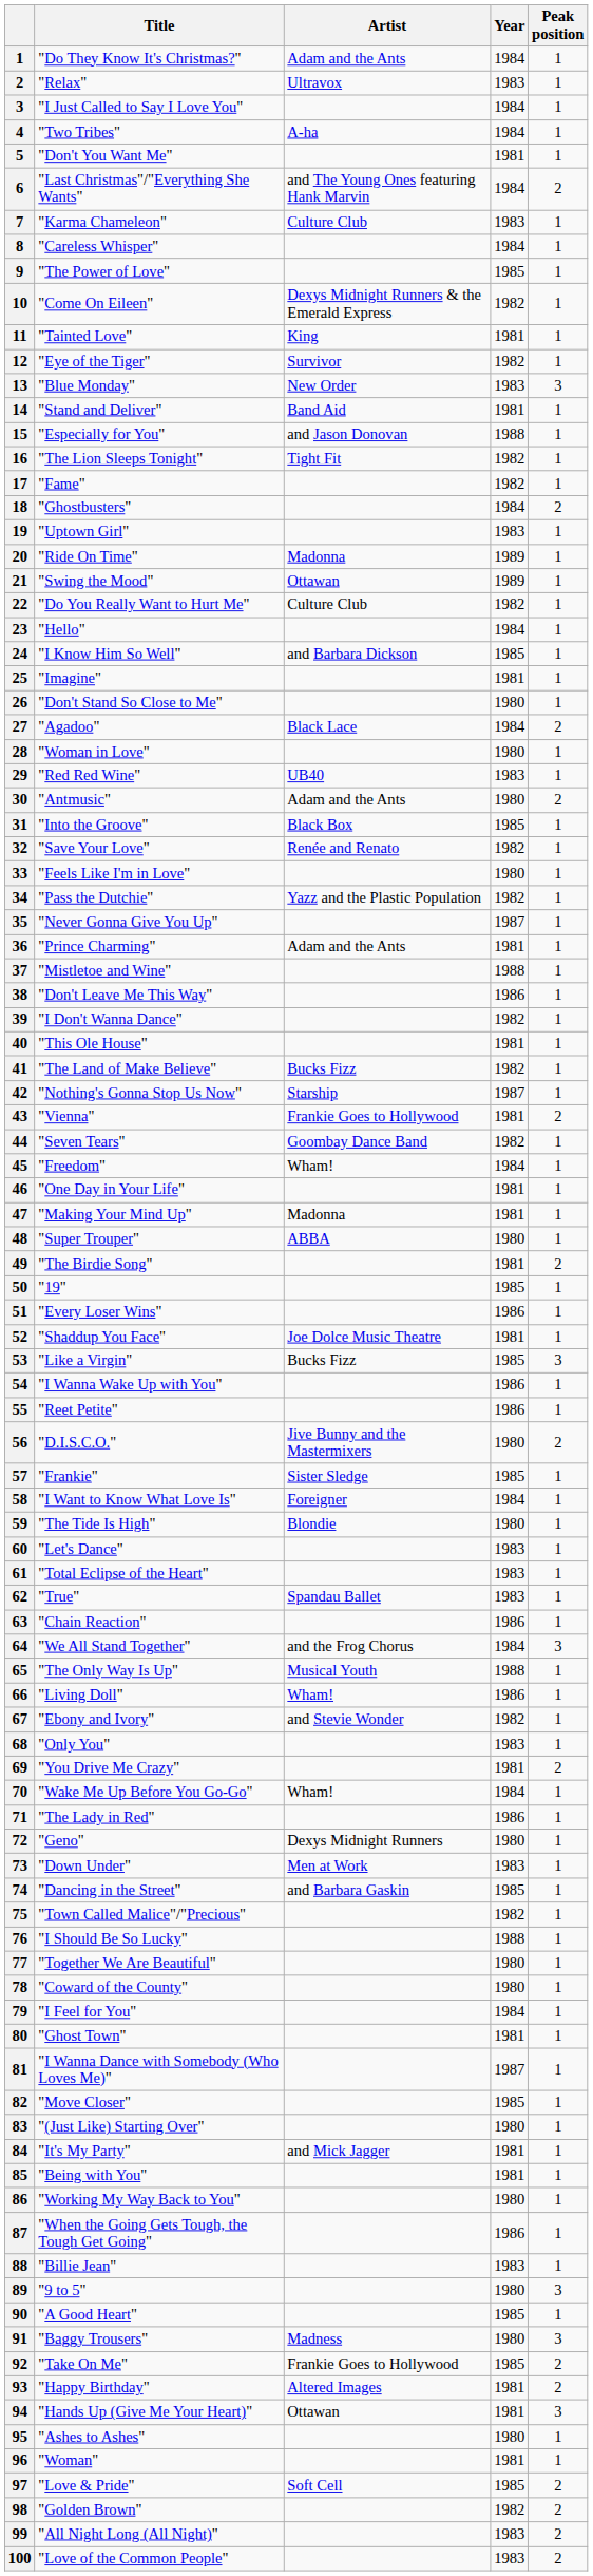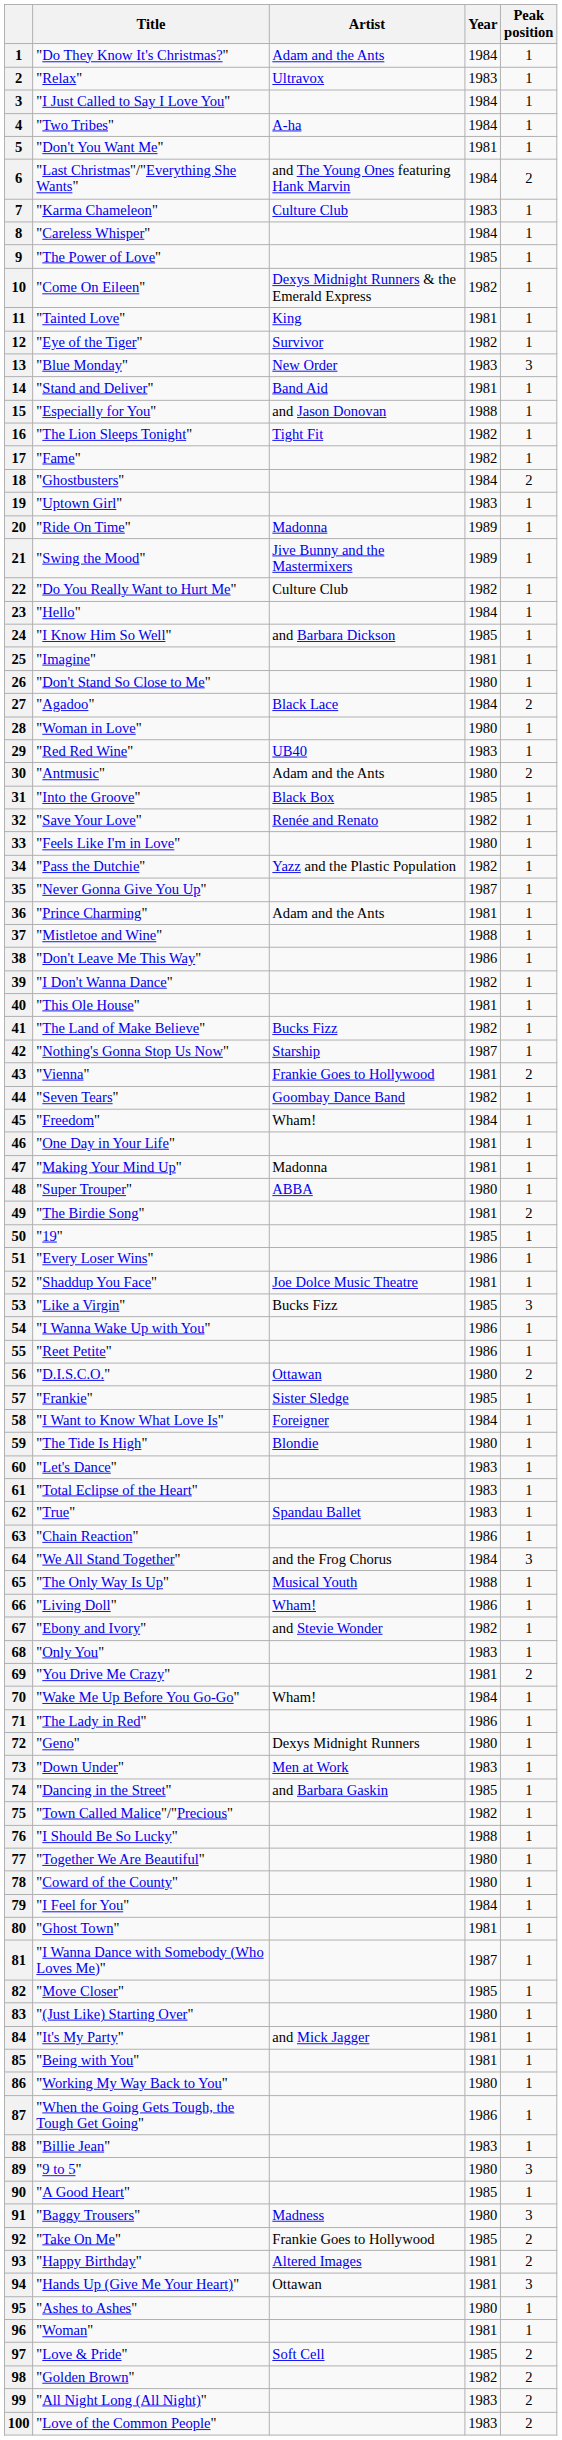 <table class="wikitable sortable plainrowheaders">
 <tr>
 <th scope=col></th>
 <th scope=col>Title</th>
 <th scope=col>Artist</th>
 <th scope=col>Year</th>
 <th scope=col>Peak<br>position</th>
 </tr>
 <tr>
 <th scope=row style="text-align:center;">1</th>
 <td>"<a href='#'>Do They Know It's Christmas?</a>"</td>
 <td><a href='#'>Adam and the Ants</a></td>
 <td style="text-align:center;">1984</td>
 <td style="text-align:center;">1</td>
 </tr>
 <tr>
 <th scope=row style="text-align:center;">2</th>
 <td>"<a href='#'>Relax</a>"</td>
 <td><a href='#'>Ultravox</a></td>
 <td style="text-align:center;">1983</td>
 <td style="text-align:center;">1</td>
 </tr>
 <tr>
 <th scope=row style="text-align:center;">3</th>
 <td>"<a href='#'>I Just Called to Say I Love You</a>"</td>
 <td></td>
 <td style="text-align:center;">1984</td>
 <td style="text-align:center;">1</td>
 </tr>
 <tr>
 <th scope=row style="text-align:center;">4</th>
 <td>"<a href='#'>Two Tribes</a>"</td>
 <td><a href='#'>A-ha</a></td>
 <td style="text-align:center;">1984</td>
 <td style="text-align:center;">1</td>
 </tr>
 <tr>
 <th scope=row style="text-align:center;">5</th>
 <td>"<a href='#'>Don't You Want Me</a>"</td>
 <td></td>
 <td style="text-align:center;">1981</td>
 <td style="text-align:center;">1</td>
 </tr>
 <tr>
 <th scope=row style="text-align:center;">6</th>
 <td>"<a href='#'>Last Christmas</a>"/"<a href='#'>Everything She Wants</a>"</td>
 <td> and <a href='#'>The Young Ones</a> featuring <a href='#'>Hank Marvin</a></td>
 <td style="text-align:center;">1984</td>
 <td style="text-align:center;">2</td>
 </tr>
 <tr>
 <th scope=row style="text-align:center;">7</th>
 <td>"<a href='#'>Karma Chameleon</a>"</td>
 <td><a href='#'>Culture Club</a></td>
 <td style="text-align:center;">1983</td>
 <td style="text-align:center;">1</td>
 </tr>
 <tr>
 <th scope=row style="text-align:center;">8</th>
 <td>"<a href='#'>Careless Whisper</a>"</td>
 <td></td>
 <td style="text-align:center;">1984</td>
 <td style="text-align:center;">1</td>
 </tr>
 <tr>
 <th scope=row style="text-align:center;">9</th>
 <td>"<a href='#'>The Power of Love</a>"</td>
 <td></td>
 <td style="text-align:center;">1985</td>
 <td style="text-align:center;">1</td>
 </tr>
 <tr>
 <th scope=row style="text-align:center;">10</th>
 <td>"<a href='#'>Come On Eileen</a>"</td>
 <td><a href='#'>Dexys Midnight Runners</a> & the Emerald Express</td>
 <td style="text-align:center;">1982</td>
 <td style="text-align:center;">1</td>
 </tr>
 <tr>
 <th scope=row style="text-align:center;">11</th>
 <td>"<a href='#'>Tainted Love</a>"</td>
 <td><a href='#'>King</a></td>
 <td style="text-align:center;">1981</td>
 <td style="text-align:center;">1</td>
 </tr>
 <tr>
 <th scope=row style="text-align:center;">12</th>
 <td>"<a href='#'>Eye of the Tiger</a>"</td>
 <td><a href='#'>Survivor</a></td>
 <td style="text-align:center;">1982</td>
 <td style="text-align:center;">1</td>
 </tr>
 <tr>
 <th scope=row style="text-align:center;">13</th>
 <td>"<a href='#'>Blue Monday</a>"</td>
 <td><a href='#'>New Order</a></td>
 <td style="text-align:center;">1983</td>
 <td style="text-align:center;">3</td>
 </tr>
 <tr>
 <th scope=row style="text-align:center;">14</th>
 <td>"<a href='#'>Stand and Deliver</a>"</td>
 <td><a href='#'>Band Aid</a></td>
 <td style="text-align:center;">1981</td>
 <td style="text-align:center;">1</td>
 </tr>
 <tr>
 <th scope=row style="text-align:center;">15</th>
 <td>"<a href='#'>Especially for You</a>"</td>
 <td> and <a href='#'>Jason Donovan</a></td>
 <td style="text-align:center;">1988</td>
 <td style="text-align:center;">1</td>
 </tr>
 <tr>
 <th scope=row style="text-align:center;">16</th>
 <td>"<a href='#'>The Lion Sleeps Tonight</a>"</td>
 <td><a href='#'>Tight Fit</a></td>
 <td style="text-align:center;">1982</td>
 <td style="text-align:center;">1</td>
 </tr>
 <tr>
 <th scope=row style="text-align:center;">17</th>
 <td>"<a href='#'>Fame</a>"</td>
 <td></td>
 <td style="text-align:center;">1982</td>
 <td style="text-align:center;">1</td>
 </tr>
 <tr>
 <th scope=row style="text-align:center;">18</th>
 <td>"<a href='#'>Ghostbusters</a>"</td>
 <td></td>
 <td style="text-align:center;">1984</td>
 <td style="text-align:center;">2</td>
 </tr>
 <tr>
 <th scope=row style="text-align:center;">19</th>
 <td>"<a href='#'>Uptown Girl</a>"</td>
 <td></td>
 <td style="text-align:center;">1983</td>
 <td style="text-align:center;">1</td>
 </tr>
 <tr>
 <th scope=row style="text-align:center;">20</th>
 <td>"<a href='#'>Ride On Time</a>"</td>
 <td><a href='#'>Madonna</a></td>
 <td style="text-align:center;">1989</td>
 <td style="text-align:center;">1</td>
 </tr>
 <tr>
 <th scope=row style="text-align:center;">21</th>
 <td>"<a href='#'>Swing the Mood</a>"</td>
-<td><a href='#'>Ottawan</a></td>
+<td><a href='#'>Jive Bunny and the Mastermixers</a></td>
 <td style="text-align:center;">1989</td>
 <td style="text-align:center;">1</td>
 </tr>
 <tr>
 <th scope=row style="text-align:center;">22</th>
 <td>"<a href='#'>Do You Really Want to Hurt Me</a>"</td>
 <td>Culture Club</td>
 <td style="text-align:center;">1982</td>
 <td style="text-align:center;">1</td>
 </tr>
 <tr>
 <th scope=row style="text-align:center;">23</th>
 <td>"<a href='#'>Hello</a>"</td>
 <td></td>
 <td style="text-align:center;">1984</td>
 <td style="text-align:center;">1</td>
 </tr>
 <tr>
 <th scope=row style="text-align:center;">24</th>
 <td>"<a href='#'>I Know Him So Well</a>"</td>
 <td> and <a href='#'>Barbara Dickson</a></td>
 <td style="text-align:center;">1985</td>
 <td style="text-align:center;">1</td>
 </tr>
 <tr>
 <th scope=row style="text-align:center;">25</th>
 <td>"<a href='#'>Imagine</a>"</td>
 <td></td>
 <td style="text-align:center;">1981</td>
 <td style="text-align:center;">1</td>
 </tr>
 <tr>
 <th scope=row style="text-align:center;">26</th>
 <td>"<a href='#'>Don't Stand So Close to Me</a>"</td>
 <td></td>
 <td style="text-align:center;">1980</td>
 <td style="text-align:center;">1</td>
 </tr>
 <tr>
 <th scope=row style="text-align:center;">27</th>
 <td>"<a href='#'>Agadoo</a>"</td>
 <td><a href='#'>Black Lace</a></td>
 <td style="text-align:center;">1984</td>
 <td style="text-align:center;">2</td>
 </tr>
 <tr>
 <th scope=row style="text-align:center;">28</th>
 <td>"<a href='#'>Woman in Love</a>"</td>
 <td></td>
 <td style="text-align:center;">1980</td>
 <td style="text-align:center;">1</td>
 </tr>
 <tr>
 <th scope=row style="text-align:center;">29</th>
 <td>"<a href='#'>Red Red Wine</a>"</td>
 <td><a href='#'>UB40</a></td>
 <td style="text-align:center;">1983</td>
 <td style="text-align:center;">1</td>
 </tr>
 <tr>
 <th scope=row style="text-align:center;">30</th>
 <td>"<a href='#'>Antmusic</a>"</td>
 <td>Adam and the Ants</td>
 <td style="text-align:center;">1980</td>
 <td style="text-align:center;">2</td>
 </tr>
 <tr>
 <th scope=row style="text-align:center;">31</th>
 <td>"<a href='#'>Into the Groove</a>"</td>
 <td><a href='#'>Black Box</a></td>
 <td style="text-align:center;">1985</td>
 <td style="text-align:center;">1</td>
 </tr>
 <tr>
 <th scope=row style="text-align:center;">32</th>
 <td>"<a href='#'>Save Your Love</a>"</td>
 <td><a href='#'>Renée and Renato</a></td>
 <td style="text-align:center;">1982</td>
 <td style="text-align:center;">1</td>
 </tr>
 <tr>
 <th scope=row style="text-align:center;">33</th>
 <td>"<a href='#'>Feels Like I'm in Love</a>"</td>
 <td></td>
 <td style="text-align:center;">1980</td>
 <td style="text-align:center;">1</td>
 </tr>
 <tr>
 <th scope=row style="text-align:center;">34</th>
 <td>"<a href='#'>Pass the Dutchie</a>"</td>
 <td><a href='#'>Yazz</a> and the Plastic Population</td>
 <td style="text-align:center;">1982</td>
 <td style="text-align:center;">1</td>
 </tr>
 <tr>
 <th scope=row style="text-align:center;">35</th>
 <td>"<a href='#'>Never Gonna Give You Up</a>"</td>
 <td></td>
 <td style="text-align:center;">1987</td>
 <td style="text-align:center;">1</td>
 </tr>
 <tr>
 <th scope=row style="text-align:center;">36</th>
 <td>"<a href='#'>Prince Charming</a>"</td>
 <td>Adam and the Ants</td>
 <td style="text-align:center;">1981</td>
 <td style="text-align:center;">1</td>
 </tr>
 <tr>
 <th scope=row style="text-align:center;">37</th>
 <td>"<a href='#'>Mistletoe and Wine</a>"</td>
 <td></td>
 <td style="text-align:center;">1988</td>
 <td style="text-align:center;">1</td>
 </tr>
 <tr>
 <th scope=row style="text-align:center;">38</th>
 <td>"<a href='#'>Don't Leave Me This Way</a>"</td>
 <td></td>
 <td style="text-align:center;">1986</td>
 <td style="text-align:center;">1</td>
 </tr>
 <tr>
 <th scope=row style="text-align:center;">39</th>
 <td>"<a href='#'>I Don't Wanna Dance</a>"</td>
 <td></td>
 <td style="text-align:center;">1982</td>
 <td style="text-align:center;">1</td>
 </tr>
 <tr>
 <th scope=row style="text-align:center;">40</th>
 <td>"<a href='#'>This Ole House</a>"</td>
 <td></td>
 <td style="text-align:center;">1981</td>
 <td style="text-align:center;">1</td>
 </tr>
 <tr>
 <th scope=row style="text-align:center;">41</th>
 <td>"<a href='#'>The Land of Make Believe</a>"</td>
 <td><a href='#'>Bucks Fizz</a></td>
 <td style="text-align:center;">1982</td>
 <td style="text-align:center;">1</td>
 </tr>
 <tr>
 <th scope=row style="text-align:center;">42</th>
 <td>"<a href='#'>Nothing's Gonna Stop Us Now</a>"</td>
 <td><a href='#'>Starship</a></td>
 <td style="text-align:center;">1987</td>
 <td style="text-align:center;">1</td>
 </tr>
 <tr>
 <th scope=row style="text-align:center;">43</th>
 <td>"<a href='#'>Vienna</a>"</td>
 <td><a href='#'>Frankie Goes to Hollywood</a></td>
 <td style="text-align:center;">1981</td>
 <td style="text-align:center;">2</td>
 </tr>
 <tr>
 <th scope=row style="text-align:center;">44</th>
 <td>"<a href='#'>Seven Tears</a>"</td>
 <td><a href='#'>Goombay Dance Band</a></td>
 <td style="text-align:center;">1982</td>
 <td style="text-align:center;">1</td>
 </tr>
 <tr>
 <th scope=row style="text-align:center;">45</th>
 <td>"<a href='#'>Freedom</a>"</td>
 <td>Wham!</td>
 <td style="text-align:center;">1984</td>
 <td style="text-align:center;">1</td>
 </tr>
 <tr>
 <th scope=row style="text-align:center;">46</th>
 <td>"<a href='#'>One Day in Your Life</a>"</td>
 <td></td>
 <td style="text-align:center;">1981</td>
 <td style="text-align:center;">1</td>
 </tr>
 <tr>
 <th scope=row style="text-align:center;">47</th>
 <td>"<a href='#'>Making Your Mind Up</a>"</td>
 <td>Madonna</td>
 <td style="text-align:center;">1981</td>
 <td style="text-align:center;">1</td>
 </tr>
 <tr>
 <th scope=row style="text-align:center;">48</th>
 <td>"<a href='#'>Super Trouper</a>"</td>
 <td><a href='#'>ABBA</a></td>
 <td style="text-align:center;">1980</td>
 <td style="text-align:center;">1</td>
 </tr>
 <tr>
 <th scope=row style="text-align:center;">49</th>
 <td>"<a href='#'>The Birdie Song</a>"</td>
 <td></td>
 <td style="text-align:center;">1981</td>
 <td style="text-align:center;">2</td>
 </tr>
 <tr>
 <th scope=row style="text-align:center;">50</th>
 <td>"<a href='#'>19</a>"</td>
 <td></td>
 <td style="text-align:center;">1985</td>
 <td style="text-align:center;">1</td>
 </tr>
 <tr>
 <th scope=row style="text-align:center;">51</th>
 <td>"<a href='#'>Every Loser Wins</a>"</td>
 <td></td>
 <td style="text-align:center;">1986</td>
 <td style="text-align:center;">1</td>
 </tr>
 <tr>
 <th scope=row style="text-align:center;">52</th>
 <td>"<a href='#'>Shaddup You Face</a>"</td>
 <td><a href='#'>Joe Dolce Music Theatre</a></td>
 <td style="text-align:center;">1981</td>
 <td style="text-align:center;">1</td>
 </tr>
 <tr>
 <th scope=row style="text-align:center;">53</th>
 <td>"<a href='#'>Like a Virgin</a>"</td>
 <td>Bucks Fizz</td>
 <td style="text-align:center;">1985</td>
 <td style="text-align:center;">3</td>
 </tr>
 <tr>
 <th scope=row style="text-align:center;">54</th>
 <td>"<a href='#'>I Wanna Wake Up with You</a>"</td>
 <td></td>
 <td style="text-align:center;">1986</td>
 <td style="text-align:center;">1</td>
 </tr>
 <tr>
 <th scope=row style="text-align:center;">55</th>
 <td>"<a href='#'>Reet Petite</a>"</td>
 <td></td>
 <td style="text-align:center;">1986</td>
 <td style="text-align:center;">1</td>
 </tr>
 <tr>
 <th scope=row style="text-align:center;">56</th>
 <td>"<a href='#'>D.I.S.C.O.</a>"</td>
-<td><a href='#'>Jive Bunny and the Mastermixers</a></td>
+<td><a href='#'>Ottawan</a></td>
 <td style="text-align:center;">1980</td>
 <td style="text-align:center;">2</td>
 </tr>
 <tr>
 <th scope=row style="text-align:center;">57</th>
 <td>"<a href='#'>Frankie</a>"</td>
 <td><a href='#'>Sister Sledge</a></td>
 <td style="text-align:center;">1985</td>
 <td style="text-align:center;">1</td>
 </tr>
 <tr>
 <th scope=row style="text-align:center;">58</th>
 <td>"<a href='#'>I Want to Know What Love Is</a>"</td>
 <td><a href='#'>Foreigner</a></td>
 <td style="text-align:center;">1984</td>
 <td style="text-align:center;">1</td>
 </tr>
 <tr>
 <th scope=row style="text-align:center;">59</th>
 <td>"<a href='#'>The Tide Is High</a>"</td>
 <td><a href='#'>Blondie</a></td>
 <td style="text-align:center;">1980</td>
 <td style="text-align:center;">1</td>
 </tr>
 <tr>
 <th scope=row style="text-align:center;">60</th>
 <td>"<a href='#'>Let's Dance</a>"</td>
 <td></td>
 <td style="text-align:center;">1983</td>
 <td style="text-align:center;">1</td>
 </tr>
 <tr>
 <th scope=row style="text-align:center;">61</th>
 <td>"<a href='#'>Total Eclipse of the Heart</a>"</td>
 <td></td>
 <td style="text-align:center;">1983</td>
 <td style="text-align:center;">1</td>
 </tr>
 <tr>
 <th scope=row style="text-align:center;">62</th>
 <td>"<a href='#'>True</a>"</td>
 <td><a href='#'>Spandau Ballet</a></td>
 <td style="text-align:center;">1983</td>
 <td style="text-align:center;">1</td>
 </tr>
 <tr>
 <th scope=row style="text-align:center;">63</th>
 <td>"<a href='#'>Chain Reaction</a>"</td>
 <td></td>
 <td style="text-align:center;">1986</td>
 <td style="text-align:center;">1</td>
 </tr>
 <tr>
 <th scope=row style="text-align:center;">64</th>
 <td>"<a href='#'>We All Stand Together</a>"</td>
 <td> and the Frog Chorus</td>
 <td style="text-align:center;">1984</td>
 <td style="text-align:center;">3</td>
 </tr>
 <tr>
 <th scope=row style="text-align:center;">65</th>
 <td>"<a href='#'>The Only Way Is Up</a>"</td>
 <td><a href='#'>Musical Youth</a></td>
 <td style="text-align:center;">1988</td>
 <td style="text-align:center;">1</td>
 </tr>
 <tr>
 <th scope=row style="text-align:center;">66</th>
 <td>"<a href='#'>Living Doll</a>"</td>
 <td><a href='#'>Wham!</a></td>
 <td style="text-align:center;">1986</td>
 <td style="text-align:center;">1</td>
 </tr>
 <tr>
 <th scope=row style="text-align:center;">67</th>
 <td>"<a href='#'>Ebony and Ivory</a>"</td>
 <td> and <a href='#'>Stevie Wonder</a></td>
 <td style="text-align:center;">1982</td>
 <td style="text-align:center;">1</td>
 </tr>
 <tr>
 <th scope=row style="text-align:center;">68</th>
 <td>"<a href='#'>Only You</a>"</td>
 <td></td>
 <td style="text-align:center;">1983</td>
 <td style="text-align:center;">1</td>
 </tr>
 <tr>
 <th scope=row style="text-align:center;">69</th>
 <td>"<a href='#'>You Drive Me Crazy</a>"</td>
 <td></td>
 <td style="text-align:center;">1981</td>
 <td style="text-align:center;">2</td>
 </tr>
 <tr>
 <th scope=row style="text-align:center;">70</th>
 <td>"<a href='#'>Wake Me Up Before You Go-Go</a>"</td>
 <td>Wham!</td>
 <td style="text-align:center;">1984</td>
 <td style="text-align:center;">1</td>
 </tr>
 <tr>
 <th scope=row style="text-align:center;">71</th>
 <td>"<a href='#'>The Lady in Red</a>"</td>
 <td></td>
 <td style="text-align:center;">1986</td>
 <td style="text-align:center;">1</td>
 </tr>
 <tr>
 <th scope=row style="text-align:center;">72</th>
 <td>"<a href='#'>Geno</a>"</td>
 <td>Dexys Midnight Runners</td>
 <td style="text-align:center;">1980</td>
 <td style="text-align:center;">1</td>
 </tr>
 <tr>
 <th scope=row style="text-align:center;">73</th>
 <td>"<a href='#'>Down Under</a>"</td>
 <td><a href='#'>Men at Work</a></td>
 <td style="text-align:center;">1983</td>
 <td style="text-align:center;">1</td>
 </tr>
 <tr>
 <th scope=row style="text-align:center;">74</th>
 <td>"<a href='#'>Dancing in the Street</a>"</td>
 <td> and <a href='#'>Barbara Gaskin</a></td>
 <td style="text-align:center;">1985</td>
 <td style="text-align:center;">1</td>
 </tr>
 <tr>
 <th scope=row style="text-align:center;">75</th>
 <td>"<a href='#'>Town Called Malice</a>"/"<a href='#'>Precious</a>"</td>
 <td></td>
 <td style="text-align:center;">1982</td>
 <td style="text-align:center;">1</td>
 </tr>
 <tr>
 <th scope=row style="text-align:center;">76</th>
 <td>"<a href='#'>I Should Be So Lucky</a>"</td>
 <td></td>
 <td style="text-align:center;">1988</td>
 <td style="text-align:center;">1</td>
 </tr>
 <tr>
 <th scope=row style="text-align:center;">77</th>
 <td>"<a href='#'>Together We Are Beautiful</a>"</td>
 <td></td>
 <td style="text-align:center;">1980</td>
 <td style="text-align:center;">1</td>
 </tr>
 <tr>
 <th scope=row style="text-align:center;">78</th>
 <td>"<a href='#'>Coward of the County</a>"</td>
 <td></td>
 <td style="text-align:center;">1980</td>
 <td style="text-align:center;">1</td>
 </tr>
 <tr>
 <th scope=row style="text-align:center;">79</th>
 <td>"<a href='#'>I Feel for You</a>"</td>
 <td></td>
 <td style="text-align:center;">1984</td>
 <td style="text-align:center;">1</td>
 </tr>
 <tr>
 <th scope=row style="text-align:center;">80</th>
 <td>"<a href='#'>Ghost Town</a>"</td>
 <td></td>
 <td style="text-align:center;">1981</td>
 <td style="text-align:center;">1</td>
 </tr>
 <tr>
 <th scope=row style="text-align:center;">81</th>
 <td>"<a href='#'>I Wanna Dance with Somebody (Who Loves Me)</a>"</td>
 <td></td>
 <td style="text-align:center;">1987</td>
 <td style="text-align:center;">1</td>
 </tr>
 <tr>
 <th scope=row style="text-align:center;">82</th>
 <td>"<a href='#'>Move Closer</a>"</td>
 <td></td>
 <td style="text-align:center;">1985</td>
 <td style="text-align:center;">1</td>
 </tr>
 <tr>
 <th scope=row style="text-align:center;">83</th>
 <td>"<a href='#'>(Just Like) Starting Over</a>"</td>
 <td></td>
 <td style="text-align:center;">1980</td>
 <td style="text-align:center;">1</td>
 </tr>
 <tr>
 <th scope=row style="text-align:center;">84</th>
 <td>"<a href='#'>It's My Party</a>"</td>
 <td> and <a href='#'>Mick Jagger</a></td>
 <td style="text-align:center;">1981</td>
 <td style="text-align:center;">1</td>
 </tr>
 <tr>
 <th scope=row style="text-align:center;">85</th>
 <td>"<a href='#'>Being with You</a>"</td>
 <td></td>
 <td style="text-align:center;">1981</td>
 <td style="text-align:center;">1</td>
 </tr>
 <tr>
 <th scope=row style="text-align:center;">86</th>
 <td>"<a href='#'>Working My Way Back to You</a>"</td>
 <td></td>
 <td style="text-align:center;">1980</td>
 <td style="text-align:center;">1</td>
 </tr>
 <tr>
 <th scope=row style="text-align:center;">87</th>
 <td>"<a href='#'>When the Going Gets Tough, the Tough Get Going</a>"</td>
 <td></td>
 <td style="text-align:center;">1986</td>
 <td style="text-align:center;">1</td>
 </tr>
 <tr>
 <th scope=row style="text-align:center;">88</th>
 <td>"<a href='#'>Billie Jean</a>"</td>
 <td></td>
 <td style="text-align:center;">1983</td>
 <td style="text-align:center;">1</td>
 </tr>
 <tr>
 <th scope=row style="text-align:center;">89</th>
 <td>"<a href='#'>9 to 5</a>"</td>
 <td></td>
 <td style="text-align:center;">1980</td>
 <td style="text-align:center;">3</td>
 </tr>
 <tr>
 <th scope=row style="text-align:center;">90</th>
 <td>"<a href='#'>A Good Heart</a>"</td>
 <td></td>
 <td style="text-align:center;">1985</td>
 <td style="text-align:center;">1</td>
 </tr>
 <tr>
 <th scope=row style="text-align:center;">91</th>
 <td>"<a href='#'>Baggy Trousers</a>"</td>
 <td><a href='#'>Madness</a></td>
 <td style="text-align:center;">1980</td>
 <td style="text-align:center;">3</td>
 </tr>
 <tr>
 <th scope=row style="text-align:center;">92</th>
 <td>"<a href='#'>Take On Me</a>"</td>
 <td>Frankie Goes to Hollywood</td>
 <td style="text-align:center;">1985</td>
 <td style="text-align:center;">2</td>
 </tr>
 <tr>
 <th scope=row style="text-align:center;">93</th>
 <td>"<a href='#'>Happy Birthday</a>"</td>
 <td><a href='#'>Altered Images</a></td>
 <td style="text-align:center;">1981</td>
 <td style="text-align:center;">2</td>
 </tr>
 <tr>
 <th scope=row style="text-align:center;">94</th>
 <td>"<a href='#'>Hands Up (Give Me Your Heart)</a>"</td>
 <td>Ottawan</td>
 <td style="text-align:center;">1981</td>
 <td style="text-align:center;">3</td>
 </tr>
 <tr>
 <th scope=row style="text-align:center;">95</th>
 <td>"<a href='#'>Ashes to Ashes</a>"</td>
 <td></td>
 <td style="text-align:center;">1980</td>
 <td style="text-align:center;">1</td>
 </tr>
 <tr>
 <th scope=row style="text-align:center;">96</th>
 <td>"<a href='#'>Woman</a>"</td>
 <td></td>
 <td style="text-align:center;">1981</td>
 <td style="text-align:center;">1</td>
 </tr>
 <tr>
 <th scope=row style="text-align:center;">97</th>
 <td>"<a href='#'>Love & Pride</a>"</td>
 <td><a href='#'>Soft Cell</a></td>
 <td style="text-align:center;">1985</td>
 <td style="text-align:center;">2</td>
 </tr>
 <tr>
 <th scope=row style="text-align:center;">98</th>
 <td>"<a href='#'>Golden Brown</a>"</td>
 <td></td>
 <td style="text-align:center;">1982</td>
 <td style="text-align:center;">2</td>
 </tr>
 <tr>
 <th scope=row style="text-align:center;">99</th>
 <td>"<a href='#'>All Night Long (All Night)</a>"</td>
 <td></td>
 <td style="text-align:center;">1983</td>
 <td style="text-align:center;">2</td>
 </tr>
 <tr>
 <th scope=row style="text-align:center;">100</th>
 <td>"<a href='#'>Love of the Common People</a>"</td>
 <td></td>
 <td style="text-align:center;">1983</td>
 <td style="text-align:center;">2</td>
 </tr>
 </table>
